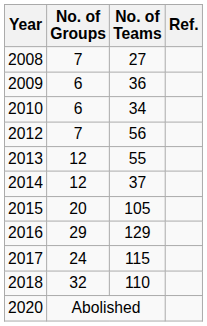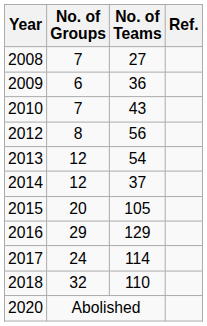 <table class=wikitable>
 <tr>
 </tr>
 <tr>
 <th>Year</th>
 <th>No. of<br>Groups</th>
 <th>No. of<br>Teams</th>
 <th>Ref.</th>
 </tr>
 <tr align=center>
 <td>2008</td>
 <td>7</td>
 <td>27</td>
 <td></td>
 </tr>
 <tr align=center>
 <td>2009</td>
 <td>6</td>
 <td>36</td>
 <td></td>
 </tr>
 <tr align=center>
 <td>2010</td>
-<td>6</td>
-<td>34</td>
+<td>7</td>
+<td>43</td>
 <td></td>
 </tr>
 <tr align=center>
 <td>2012</td>
-<td>7</td>
+<td>8</td>
 <td>56</td>
 <td></td>
 </tr>
 <tr align=center>
 <td>2013</td>
 <td>12</td>
-<td>55</td>
+<td>54</td>
 <td></td>
 </tr>
 <tr align=center>
 <td>2014</td>
 <td>12</td>
 <td>37</td>
 <td></td>
 </tr>
 <tr align=center>
 <td>2015</td>
 <td>20</td>
 <td>105</td>
 <td></td>
 </tr>
 <tr align=center>
 <td>2016</td>
 <td>29</td>
 <td>129</td>
 <td></td>
 </tr>
 <tr align=center>
 <td>2017</td>
 <td>24</td>
-<td>115</td>
+<td>114</td>
 <td></td>
 </tr>
 <tr align=center>
 <td>2018</td>
 <td>32</td>
 <td>110</td>
 <td></td>
 </tr>
 <tr align=center>
 <td>2020</td>
 <td colspan=2>Abolished</td>
 <td></td>
 </tr>
 </table>
